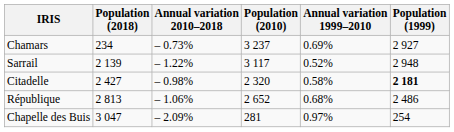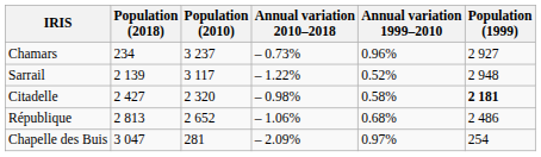 <table class="wikitable">
 <tr>
 <th>IRIS</th>
 <th>Population<br>(2018)</th>
+<th>Population<br>(2010)</th>
 <th>Annual variation<br>2010–2018</th>
-<th>Population<br>(2010)</th>
 <th>Annual variation<br>1999–2010</th>
 <th>Population<br>(1999)</th>
 </tr>
 <tr>
 <td>Chamars</td>
 <td>234</td>
+<td>3 237</td>
 <td>– 0.73%</td>
-<td>3 237</td>
-<td>0.69%</td>
+<td>0.96%</td>
 <td>2 927</td>
 </tr>
 <tr>
 <td>Sarrail</td>
 <td>2 139</td>
+<td>3 117</td>
 <td>– 1.22%</td>
-<td>3 117</td>
 <td>0.52%</td>
 <td>2 948</td>
 </tr>
 <tr>
 <td>Citadelle</td>
 <td>2 427</td>
+<td>2 320</td>
 <td>– 0.98%</td>
-<td>2 320</td>
 <td>0.58%</td>
 <td><strong>2 181</strong></td>
 </tr>
 <tr>
 <td>République</td>
 <td>2 813</td>
+<td>2 652</td>
 <td>– 1.06%</td>
-<td>2 652</td>
 <td>0.68%</td>
 <td>2 486</td>
 </tr>
 <tr>
 <td>Chapelle des Buis</td>
 <td>3 047</td>
+<td>281</td>
 <td>– 2.09%</td>
-<td>281</td>
 <td>0.97%</td>
 <td>254</td>
 </tr>
 </table>
